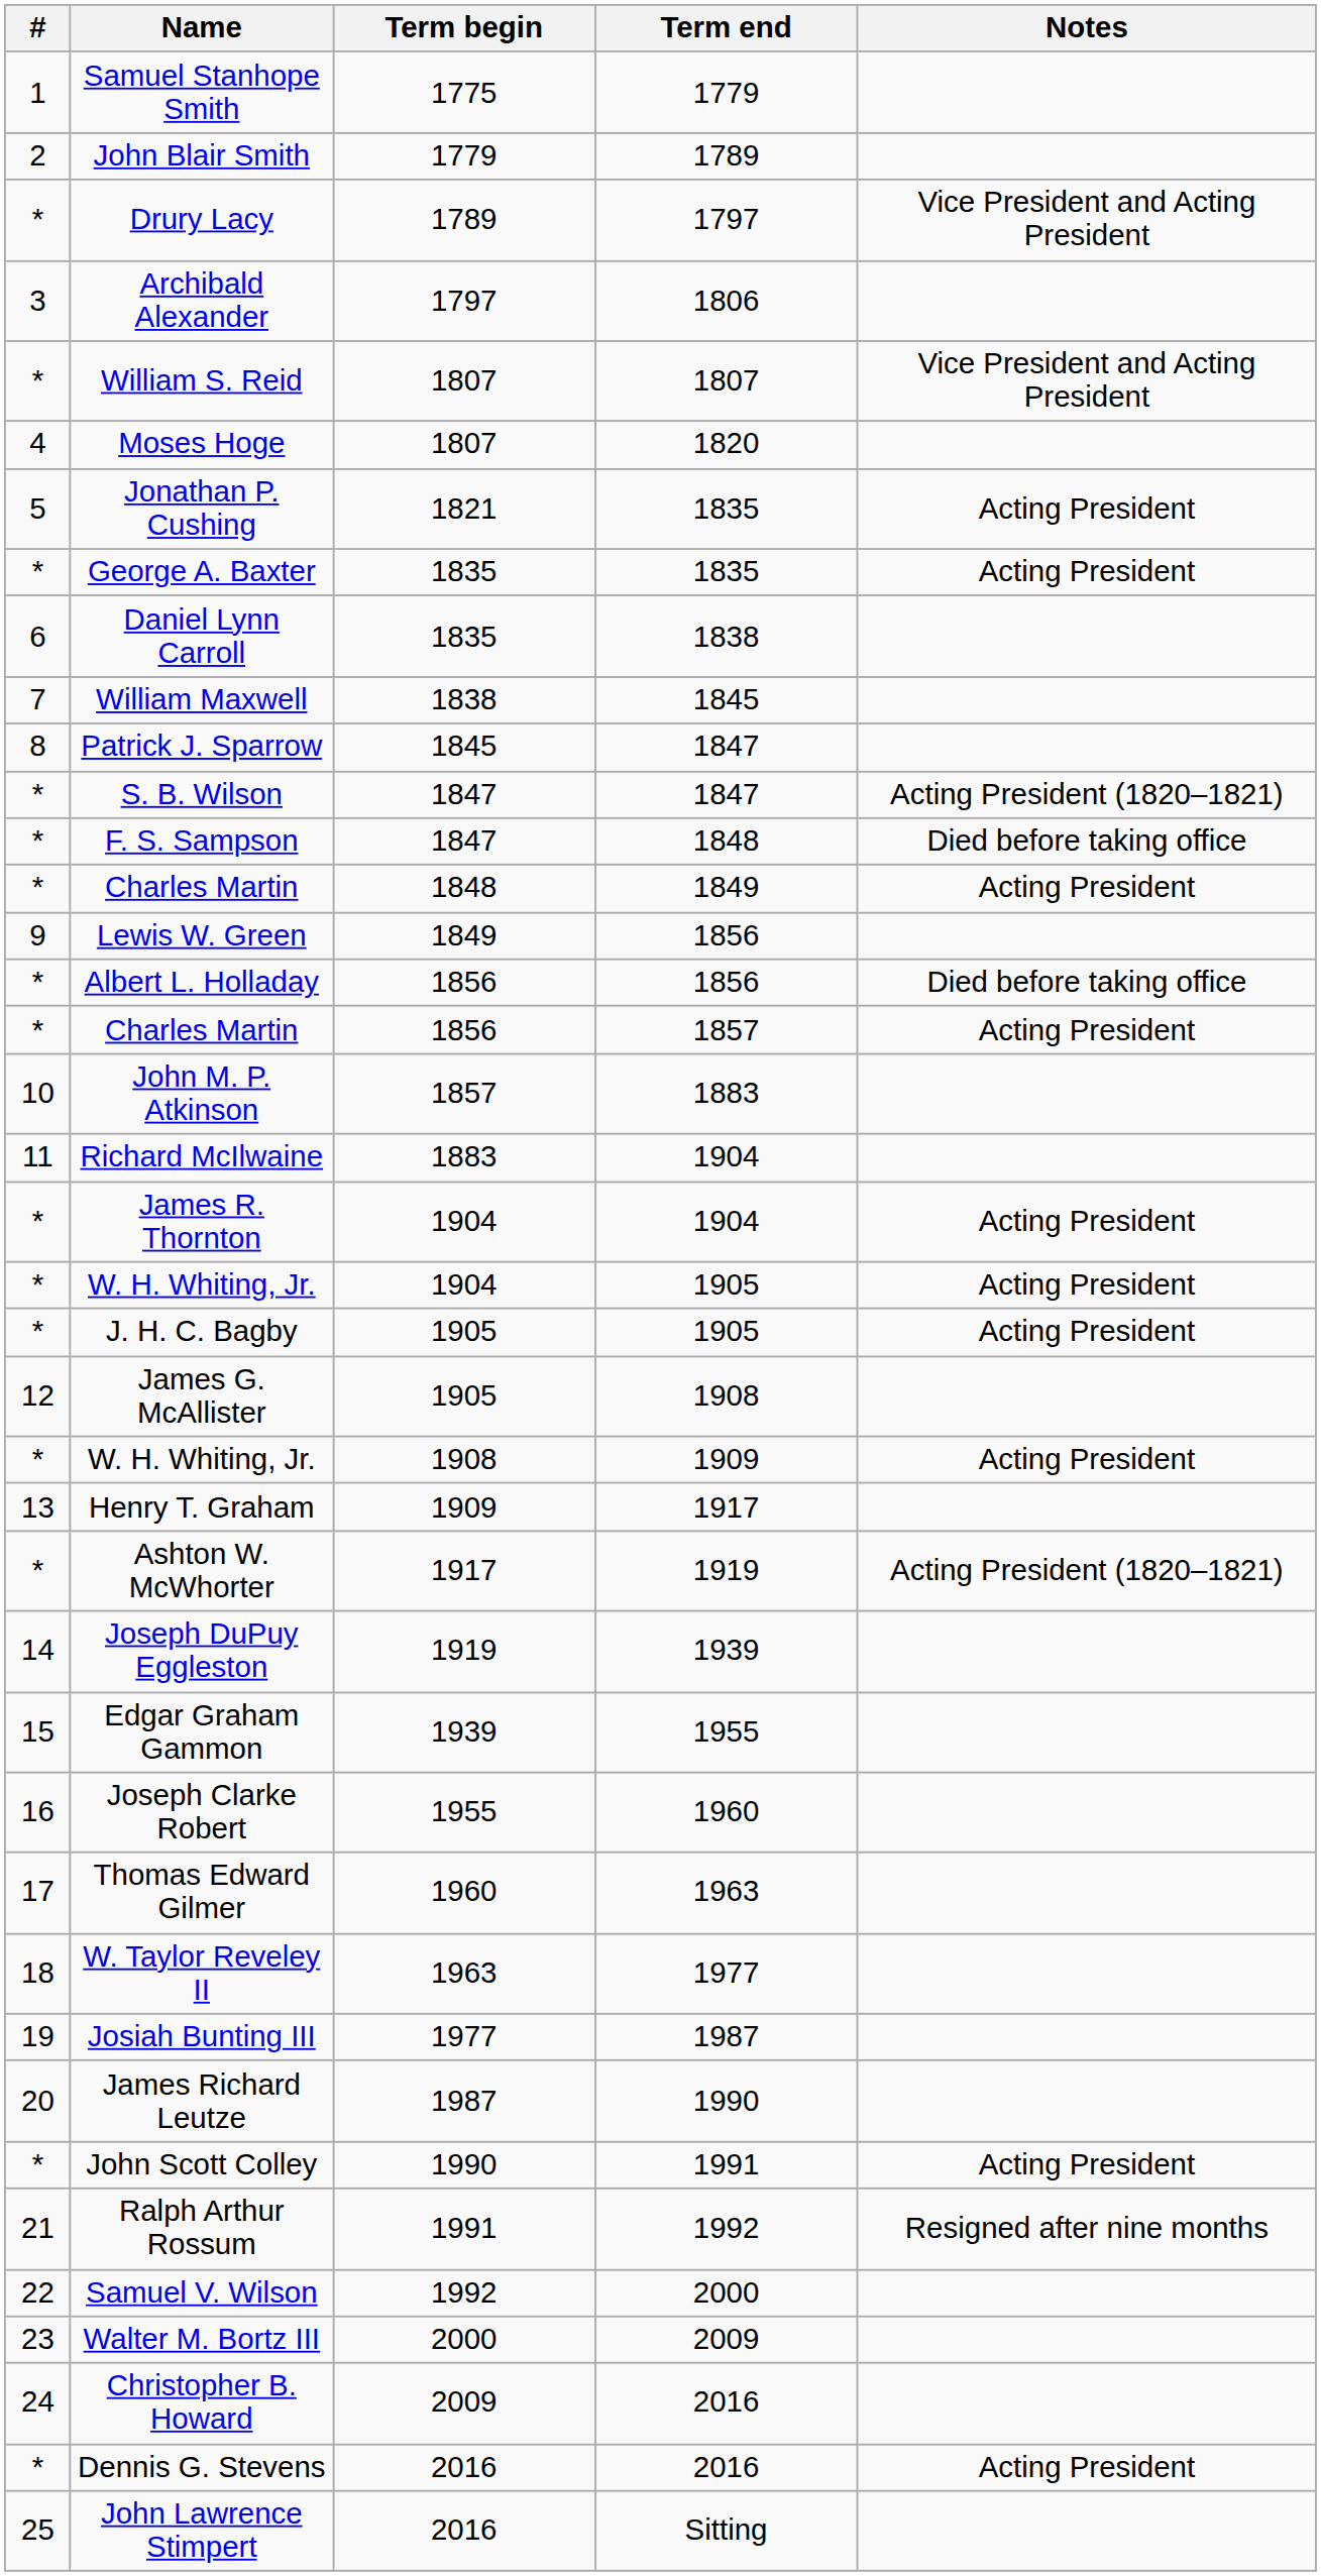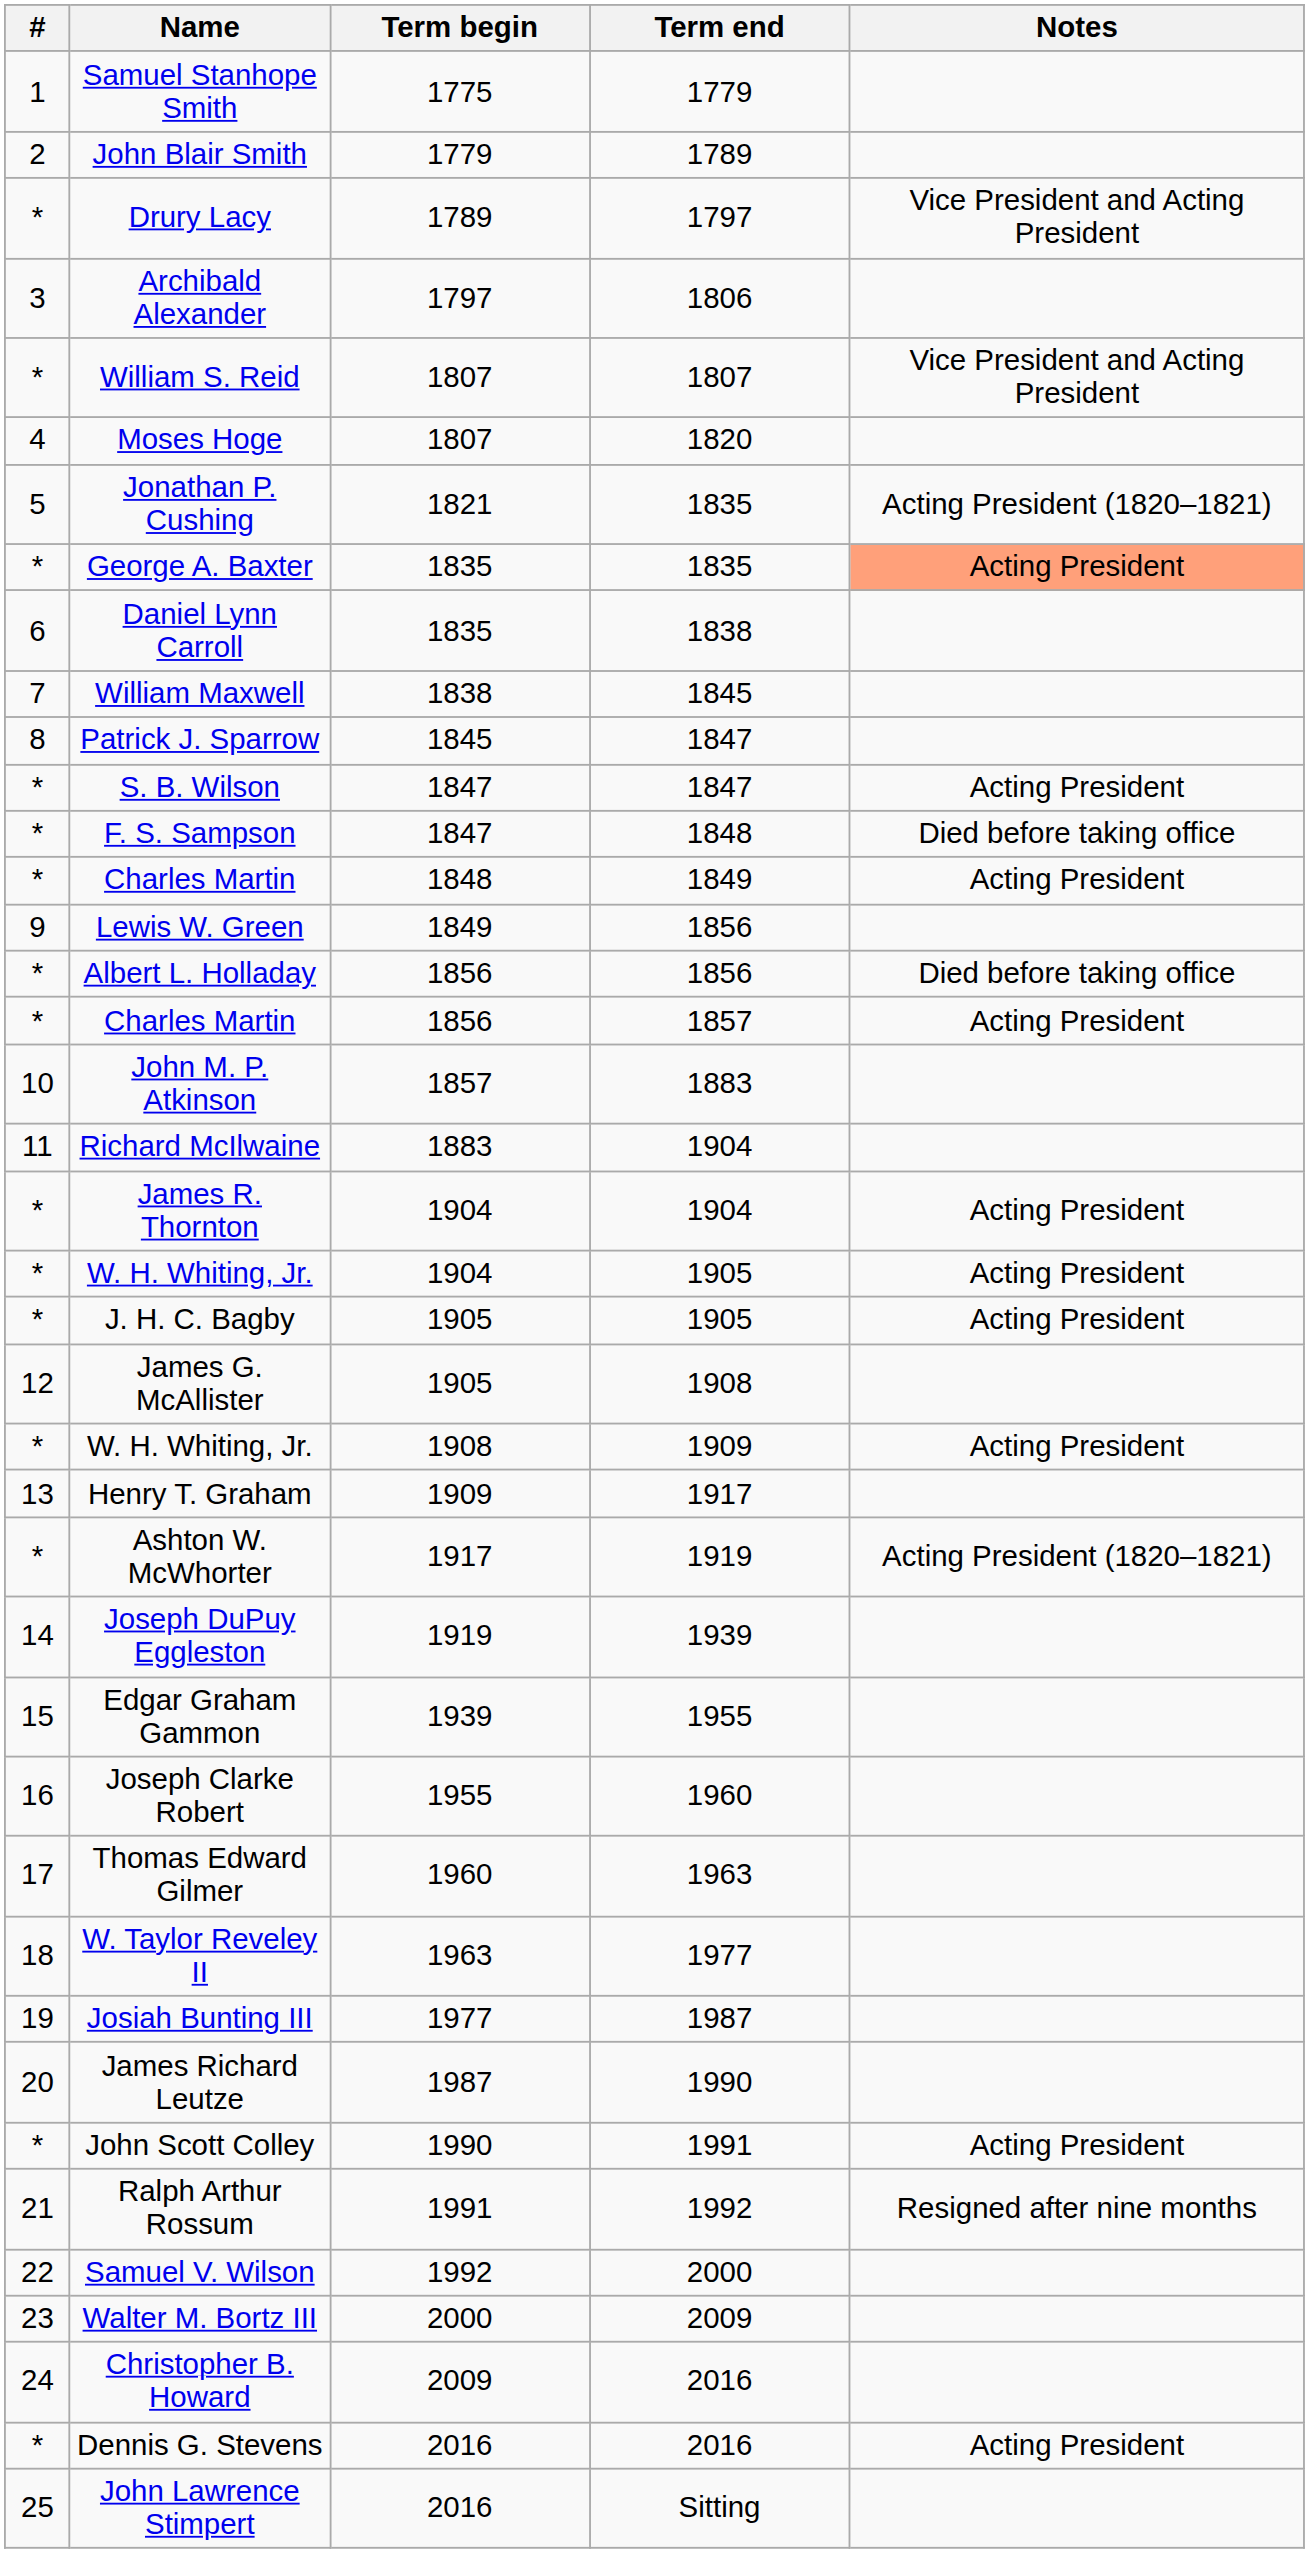 <table class="wikitable"  style="text-align:center; width:80%;">
 <tr valign="top">
 <th style="width:5%;">#</th>
 <th style="width:20%;">Name</th>
 <th style="width:20%;">Term begin</th>
 <th style="width:20%;">Term end</th>
 <th style="width:*%;">Notes</th>
 </tr>
 <tr>
 <td>1</td>
 <td><a href='#'>Samuel Stanhope Smith</a></td>
 <td>1775</td>
 <td>1779</td>
 <td></td>
 </tr>
 <tr>
 <td>2</td>
 <td><a href='#'>John Blair Smith</a></td>
 <td>1779</td>
 <td>1789</td>
 <td></td>
 </tr>
 <tr>
 <td>*</td>
 <td><a href='#'>Drury Lacy</a></td>
 <td>1789</td>
 <td>1797</td>
 <td>Vice President and Acting President</td>
 </tr>
 <tr>
 <td>3</td>
 <td><a href='#'>Archibald Alexander</a></td>
 <td>1797</td>
 <td>1806</td>
 <td></td>
 </tr>
 <tr>
 <td>*</td>
 <td><a href='#'>William S. Reid</a></td>
 <td>1807</td>
 <td>1807</td>
 <td>Vice President and Acting President</td>
 </tr>
 <tr>
 <td>4</td>
 <td><a href='#'>Moses Hoge</a></td>
 <td>1807</td>
 <td>1820</td>
 <td></td>
 </tr>
 <tr>
 <td>5</td>
 <td><a href='#'>Jonathan P. Cushing</a></td>
 <td>1821</td>
 <td>1835</td>
-<td>Acting President</td>
+<td>Acting President (1820–1821)</td>
 </tr>
 <tr>
 <td>*</td>
 <td><a href='#'>George A. Baxter</a></td>
 <td>1835</td>
 <td>1835</td>
-<td>Acting President</td>
+<td style="background: lightsalmon;">Acting President</td>
 </tr>
 <tr>
 <td>6</td>
 <td><a href='#'>Daniel Lynn Carroll</a></td>
 <td>1835</td>
 <td>1838</td>
 <td></td>
 </tr>
 <tr>
 <td>7</td>
 <td><a href='#'>William Maxwell</a></td>
 <td>1838</td>
 <td>1845</td>
 <td></td>
 </tr>
 <tr>
 <td>8</td>
 <td><a href='#'>Patrick J. Sparrow</a></td>
 <td>1845</td>
 <td>1847</td>
 <td></td>
 </tr>
 <tr>
 <td>*</td>
 <td><a href='#'>S. B. Wilson</a></td>
 <td>1847</td>
 <td>1847</td>
-<td>Acting President (1820–1821)</td>
+<td>Acting President</td>
 </tr>
 <tr>
 <td>*</td>
 <td><a href='#'>F. S. Sampson</a></td>
 <td>1847</td>
 <td>1848</td>
 <td>Died before taking office</td>
 </tr>
 <tr>
 <td>*</td>
 <td><a href='#'>Charles Martin</a></td>
 <td>1848</td>
 <td>1849</td>
 <td>Acting President</td>
 </tr>
 <tr>
 <td>9</td>
 <td><a href='#'>Lewis W. Green</a></td>
 <td>1849</td>
 <td>1856</td>
 <td></td>
 </tr>
 <tr>
 <td>*</td>
 <td><a href='#'>Albert L. Holladay</a></td>
 <td>1856</td>
 <td>1856</td>
 <td>Died before taking office</td>
 </tr>
 <tr>
 <td>*</td>
 <td><a href='#'>Charles Martin</a></td>
 <td>1856</td>
 <td>1857</td>
 <td>Acting President</td>
 </tr>
 <tr>
 <td>10</td>
 <td><a href='#'>John M. P. Atkinson</a></td>
 <td>1857</td>
 <td>1883</td>
 <td></td>
 </tr>
 <tr>
 <td>11</td>
 <td><a href='#'>Richard McIlwaine</a></td>
 <td>1883</td>
 <td>1904</td>
 <td></td>
 </tr>
 <tr>
 <td>*</td>
 <td><a href='#'>James R. Thornton</a></td>
 <td>1904</td>
 <td>1904</td>
 <td>Acting President</td>
 </tr>
 <tr>
 <td>*</td>
 <td><a href='#'>W. H. Whiting, Jr.</a></td>
 <td>1904</td>
 <td>1905</td>
 <td>Acting President</td>
 </tr>
 <tr>
 <td>*</td>
 <td>J. H. C. Bagby</td>
 <td>1905</td>
 <td>1905</td>
 <td>Acting President</td>
 </tr>
 <tr>
 <td>12</td>
 <td>James G. McAllister</td>
 <td>1905</td>
 <td>1908</td>
 <td></td>
 </tr>
 <tr>
 <td>*</td>
 <td>W. H. Whiting, Jr.</td>
 <td>1908</td>
 <td>1909</td>
 <td>Acting President</td>
 </tr>
 <tr>
 <td>13</td>
 <td>Henry T. Graham</td>
 <td>1909</td>
 <td>1917</td>
 <td></td>
 </tr>
 <tr>
 <td>*</td>
 <td>Ashton W. McWhorter</td>
 <td>1917</td>
 <td>1919</td>
 <td>Acting President (1820–1821)</td>
 </tr>
 <tr>
 <td>14</td>
 <td><a href='#'>Joseph DuPuy Eggleston</a></td>
 <td>1919</td>
 <td>1939</td>
 <td></td>
 </tr>
 <tr>
 <td>15</td>
 <td>Edgar Graham Gammon</td>
 <td>1939</td>
 <td>1955</td>
 <td></td>
 </tr>
 <tr>
 <td>16</td>
 <td>Joseph Clarke Robert</td>
 <td>1955</td>
 <td>1960</td>
 <td></td>
 </tr>
 <tr>
 <td>17</td>
 <td>Thomas Edward Gilmer</td>
 <td>1960</td>
 <td>1963</td>
 <td></td>
 </tr>
 <tr>
 <td>18</td>
 <td><a href='#'>W. Taylor Reveley II</a></td>
 <td>1963</td>
 <td>1977</td>
 <td></td>
 </tr>
 <tr>
 <td>19</td>
 <td><a href='#'>Josiah Bunting III</a></td>
 <td>1977</td>
 <td>1987</td>
 <td></td>
 </tr>
 <tr>
 <td>20</td>
 <td>James Richard Leutze</td>
 <td>1987</td>
 <td>1990</td>
 <td></td>
 </tr>
 <tr>
 <td>*</td>
 <td>John Scott Colley</td>
 <td>1990</td>
 <td>1991</td>
 <td>Acting President</td>
 </tr>
 <tr>
 <td>21</td>
 <td>Ralph Arthur Rossum</td>
 <td>1991</td>
 <td>1992</td>
 <td>Resigned after nine months</td>
 </tr>
 <tr>
 <td>22</td>
 <td><a href='#'>Samuel V. Wilson</a></td>
 <td>1992</td>
 <td>2000</td>
 <td></td>
 </tr>
 <tr>
 <td>23</td>
 <td><a href='#'>Walter M. Bortz III</a></td>
 <td>2000</td>
 <td>2009</td>
 <td></td>
 </tr>
 <tr>
 <td>24</td>
 <td><a href='#'>Christopher B. Howard</a></td>
 <td>2009</td>
 <td>2016</td>
 <td></td>
 </tr>
 <tr>
 <td>*</td>
 <td>Dennis G. Stevens</td>
 <td>2016</td>
 <td>2016</td>
 <td>Acting President</td>
 </tr>
 <tr>
 <td>25</td>
 <td><a href='#'>John Lawrence Stimpert</a></td>
 <td>2016</td>
 <td>Sitting</td>
 <td></td>
 </tr>
 </table>
